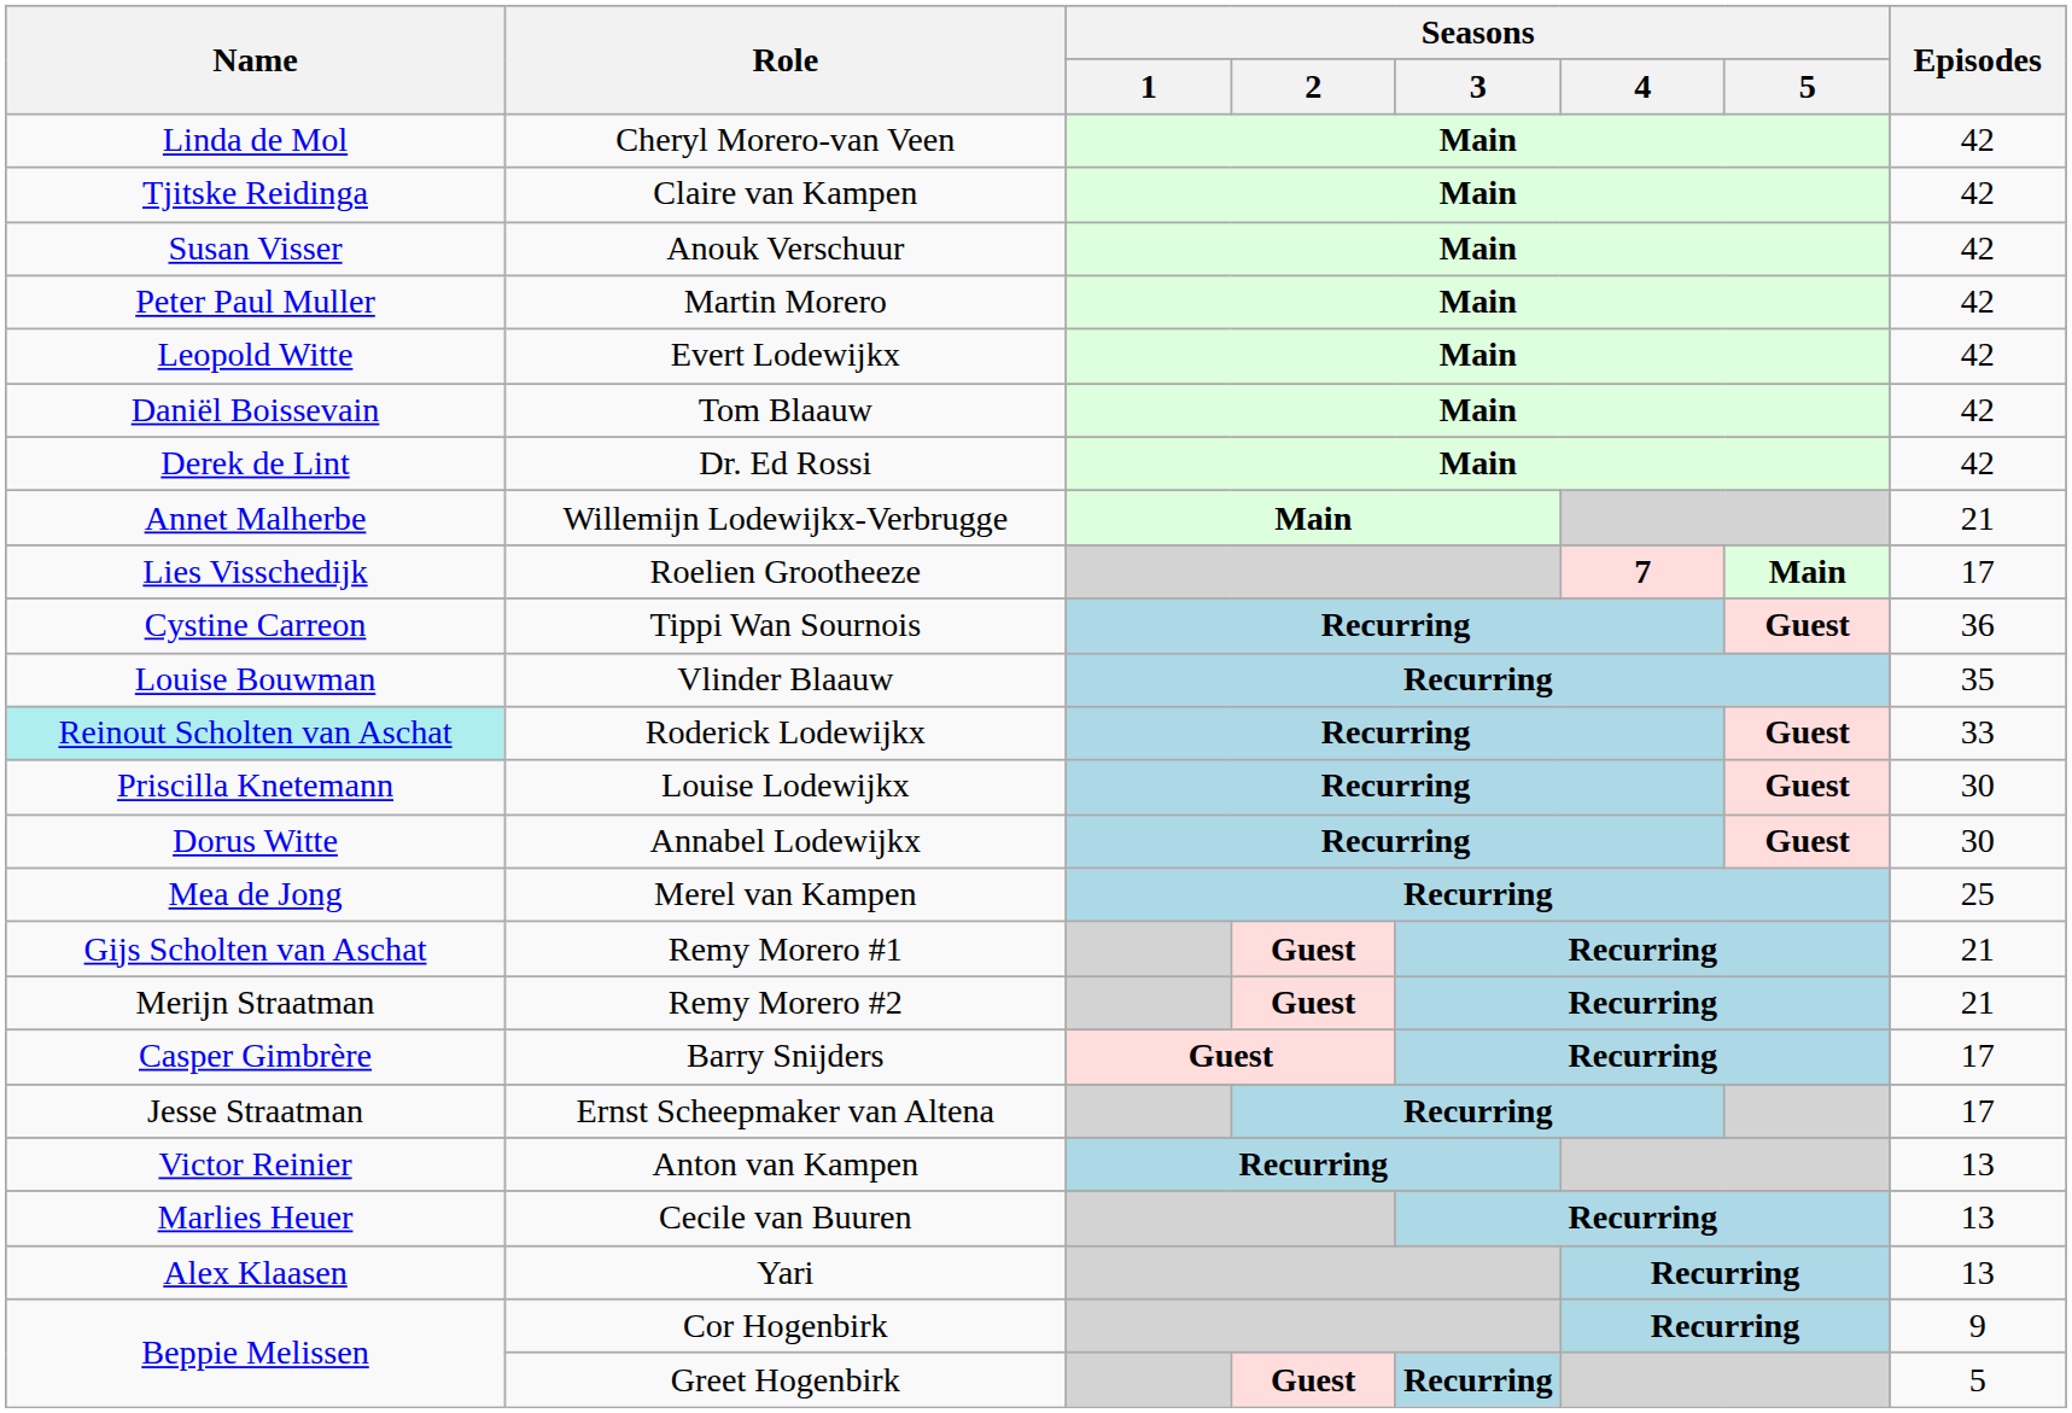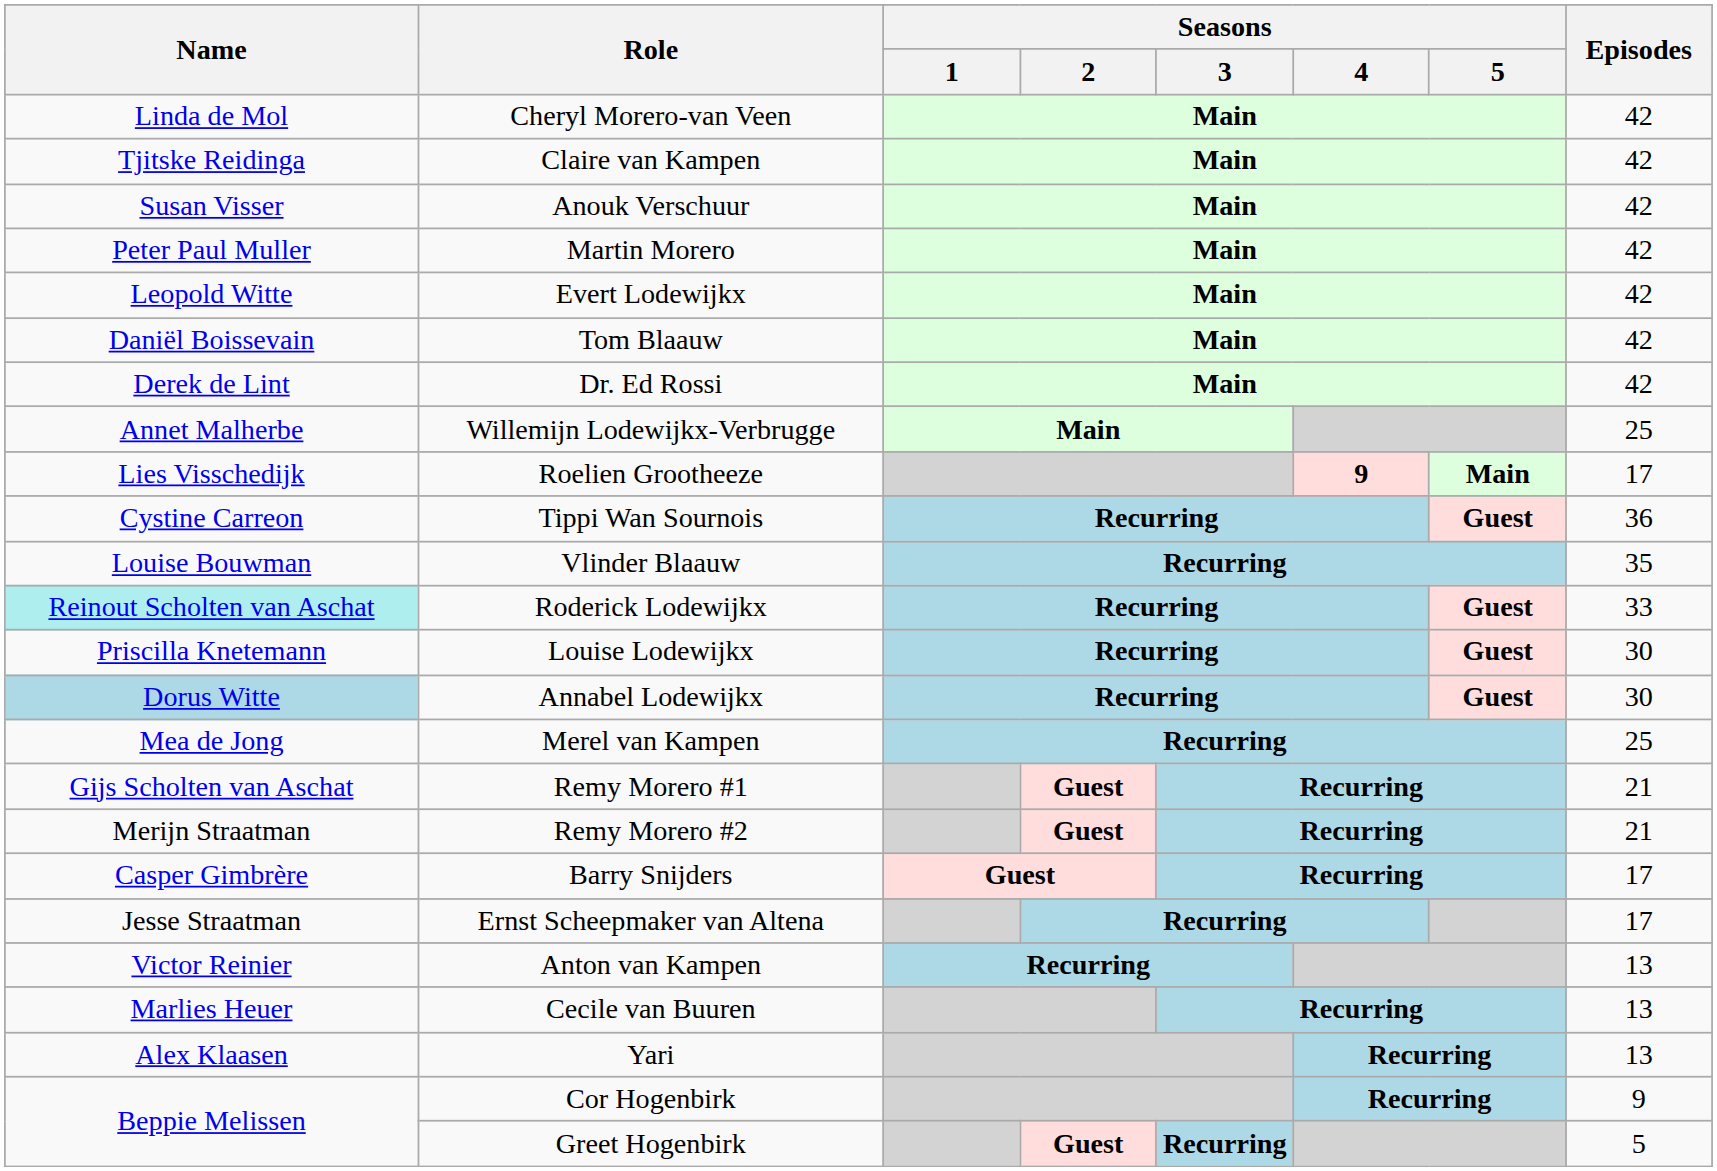 <table class="wikitable" style="text-align:center">
 <tr>
 <th rowspan="2">Name</th>
 <th rowspan="2">Role</th>
 <th colspan="5">Seasons</th>
 <th rowspan="2">Episodes</th>
 </tr>
 <tr>
 <th align="center" width="8%">1</th>
 <th align="center" width="8%">2</th>
 <th align="center" width="8%">3</th>
 <th align="center" width="8%">4</th>
 <th align="center" width="8%">5</th>
 </tr>
 <tr>
 <td><a href='#'>Linda de Mol</a></td>
 <td>Cheryl Morero-van Veen</td>
 <td colspan="5" style="background: #ddffdd" align="center"><strong>Main</strong></td>
 <td>42</td>
 </tr>
 <tr>
 <td><a href='#'>Tjitske Reidinga</a></td>
 <td>Claire van Kampen</td>
 <td colspan="5" style="background: #ddffdd" align="center"><strong>Main</strong></td>
 <td>42</td>
 </tr>
 <tr>
 <td><a href='#'>Susan Visser</a></td>
 <td>Anouk Verschuur</td>
 <td colspan="5" style="background: #ddffdd" align="center"><strong>Main</strong></td>
 <td>42</td>
 </tr>
 <tr>
 <td><a href='#'>Peter Paul Muller</a></td>
 <td>Martin Morero</td>
 <td colspan="5" style="background: #ddffdd" align="center"><strong>Main</strong></td>
 <td>42</td>
 </tr>
 <tr>
 <td><a href='#'>Leopold Witte</a></td>
 <td>Evert Lodewijkx</td>
 <td colspan="5" style="background: #ddffdd" align="center"><strong>Main</strong></td>
 <td>42</td>
 </tr>
 <tr>
 <td><a href='#'>Daniël Boissevain</a></td>
 <td>Tom Blaauw</td>
 <td colspan="5" style="background: #ddffdd" align="center"><strong>Main</strong></td>
 <td>42</td>
 </tr>
 <tr>
 <td><a href='#'>Derek de Lint</a></td>
 <td>Dr. Ed Rossi</td>
 <td colspan="5" style="background: #ddffdd" align="center"><strong>Main</strong></td>
 <td>42</td>
 </tr>
 <tr>
 <td><a href='#'>Annet Malherbe</a></td>
 <td>Willemijn Lodewijkx-Verbrugge</td>
 <td colspan="3" style="background: #ddffdd" align="center"><strong>Main</strong></td>
 <td colspan="2" style="background: lightgrey"></td>
-<td>21</td>
+<td>25</td>
 </tr>
 <tr>
 <td><a href='#'>Lies Visschedijk</a></td>
 <td>Roelien Grootheeze</td>
 <td colspan="3" style="background: lightgrey"></td>
-<td style="background: #ffdddd" align="center"><strong>7</strong></td>
+<td style="background: #ffdddd" align="center"><strong>9</strong></td>
 <td style="background: #ddffdd" align="center"><strong>Main</strong></td>
 <td>17</td>
 </tr>
 <tr>
 <td><a href='#'>Cystine Carreon</a></td>
 <td>Tippi Wan Sournois</td>
 <td colspan="4" style="background: lightblue"><strong>Recurring</strong></td>
 <td style="background: #ffdddd"><strong>Guest</strong></td>
 <td>36</td>
 </tr>
 <tr>
 <td><a href='#'>Louise Bouwman</a></td>
 <td>Vlinder Blaauw</td>
 <td colspan="5" style="background: lightblue"><strong>Recurring</strong></td>
 <td>35</td>
 </tr>
 <tr>
 <td style="background: paleturquoise;"><a href='#'>Reinout Scholten van Aschat</a></td>
 <td>Roderick Lodewijkx</td>
 <td colspan="4" style="background: lightblue"><strong>Recurring</strong></td>
 <td style="background: #ffdddd"><strong>Guest</strong></td>
 <td>33</td>
 </tr>
 <tr>
 <td><a href='#'>Priscilla Knetemann</a></td>
 <td>Louise Lodewijkx</td>
 <td colspan="4" style="background: lightblue"><strong>Recurring</strong></td>
 <td style="background: #ffdddd"><strong>Guest</strong></td>
 <td>30</td>
 </tr>
 <tr>
-<td><a href='#'>Dorus Witte</a></td>
+<td style="background: lightblue;"><a href='#'>Dorus Witte</a></td>
 <td>Annabel Lodewijkx</td>
 <td colspan="4" style="background: lightblue"><strong>Recurring</strong></td>
 <td style="background: #ffdddd"><strong>Guest</strong></td>
 <td>30</td>
 </tr>
 <tr>
 <td><a href='#'>Mea de Jong</a></td>
 <td>Merel van Kampen</td>
 <td colspan="5" style="background: lightblue"><strong>Recurring</strong></td>
 <td>25</td>
 </tr>
 <tr>
 <td><a href='#'>Gijs Scholten van Aschat</a></td>
 <td>Remy Morero #1</td>
 <td style="background: lightgrey"></td>
 <td style="background: #ffdddd"><strong>Guest</strong></td>
 <td colspan="3" style="background: lightblue"><strong>Recurring</strong></td>
 <td>21</td>
 </tr>
 <tr>
 <td>Merijn Straatman</td>
 <td>Remy Morero #2</td>
 <td style="background: lightgrey"></td>
 <td style="background: #ffdddd"><strong>Guest</strong></td>
 <td colspan="3" style="background: lightblue"><strong>Recurring</strong></td>
 <td>21</td>
 </tr>
 <tr>
 <td><a href='#'>Casper Gimbrère</a></td>
 <td>Barry Snijders</td>
 <td colspan="2" style="background: #ffdddd"><strong>Guest</strong></td>
 <td colspan="3" style="background: lightblue"><strong>Recurring</strong></td>
 <td>17</td>
 </tr>
 <tr>
 <td>Jesse Straatman</td>
 <td>Ernst Scheepmaker van Altena</td>
 <td style="background: lightgrey"></td>
 <td colspan="3" style="background: lightblue"><strong>Recurring</strong></td>
 <td style="background: lightgrey"></td>
 <td>17</td>
 </tr>
 <tr>
 <td><a href='#'>Victor Reinier</a></td>
 <td>Anton van Kampen</td>
 <td colspan="3" style="background: lightblue"><strong>Recurring</strong></td>
 <td colspan="2" style="background: lightgrey"></td>
 <td>13</td>
 </tr>
 <tr>
 <td><a href='#'>Marlies Heuer</a></td>
 <td>Cecile van Buuren</td>
 <td colspan="2" style="background: lightgrey"></td>
 <td colspan="3" style="background: lightblue"><strong>Recurring</strong></td>
 <td>13</td>
 </tr>
 <tr>
 <td><a href='#'>Alex Klaasen</a></td>
 <td>Yari</td>
 <td colspan="3" style="background: lightgrey"></td>
 <td colspan="2" style="background: lightblue"><strong>Recurring</strong></td>
 <td>13</td>
 </tr>
 <tr>
 <td rowspan="2"><a href='#'>Beppie Melissen</a></td>
 <td>Cor Hogenbirk</td>
 <td colspan="3" style="background: lightgrey"></td>
 <td colspan="2" style="background: lightblue"><strong>Recurring</strong></td>
 <td>9</td>
 </tr>
 <tr>
 <td>Greet Hogenbirk</td>
 <td style="background: lightgrey"></td>
 <td style="background: #ffdddd"><strong>Guest</strong></td>
 <td style="background: lightblue"><strong>Recurring</strong></td>
 <td colspan="2" style="background: lightgrey"></td>
 <td>5</td>
 </tr>
 </table>
